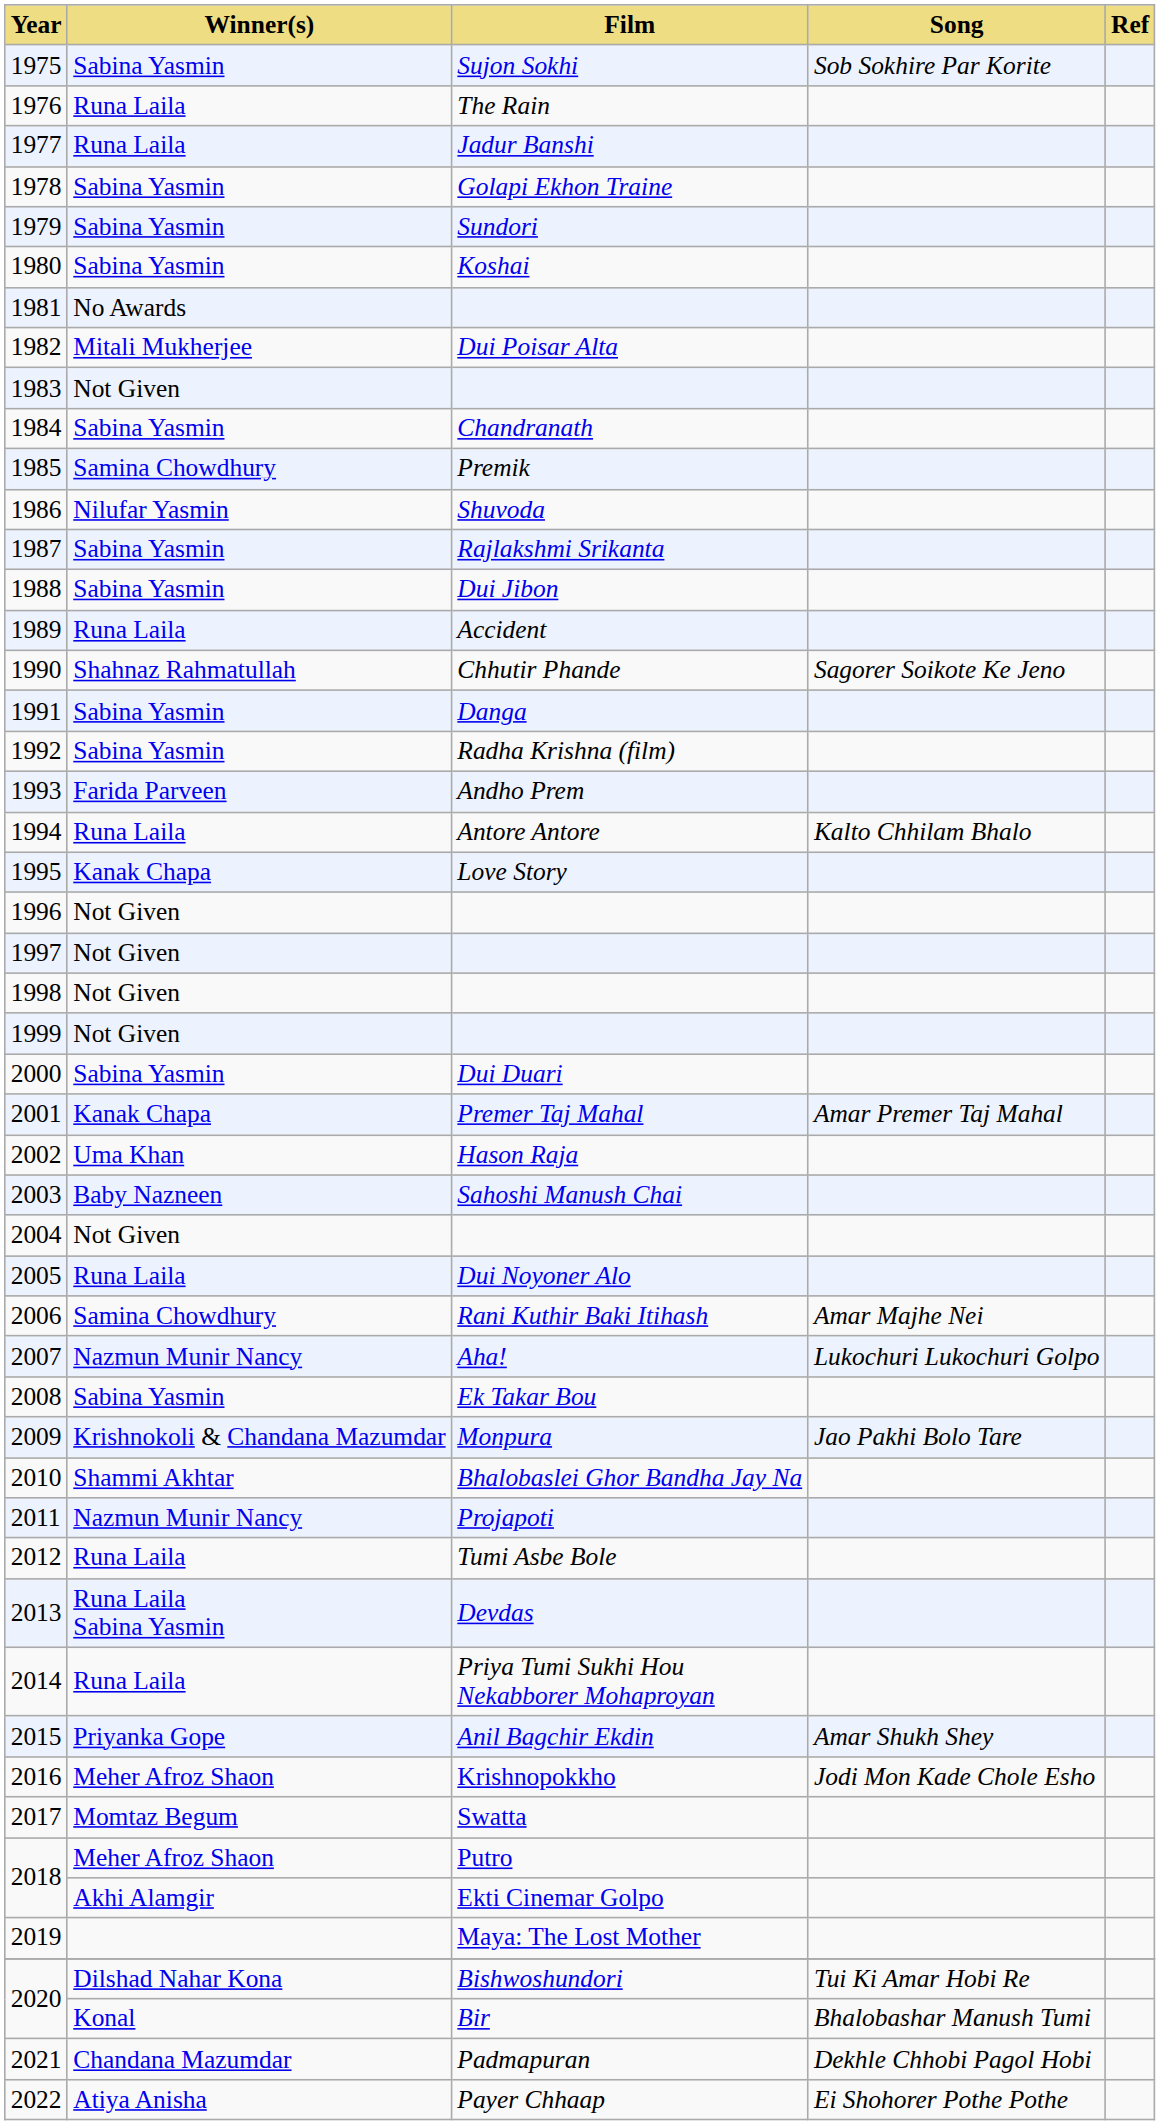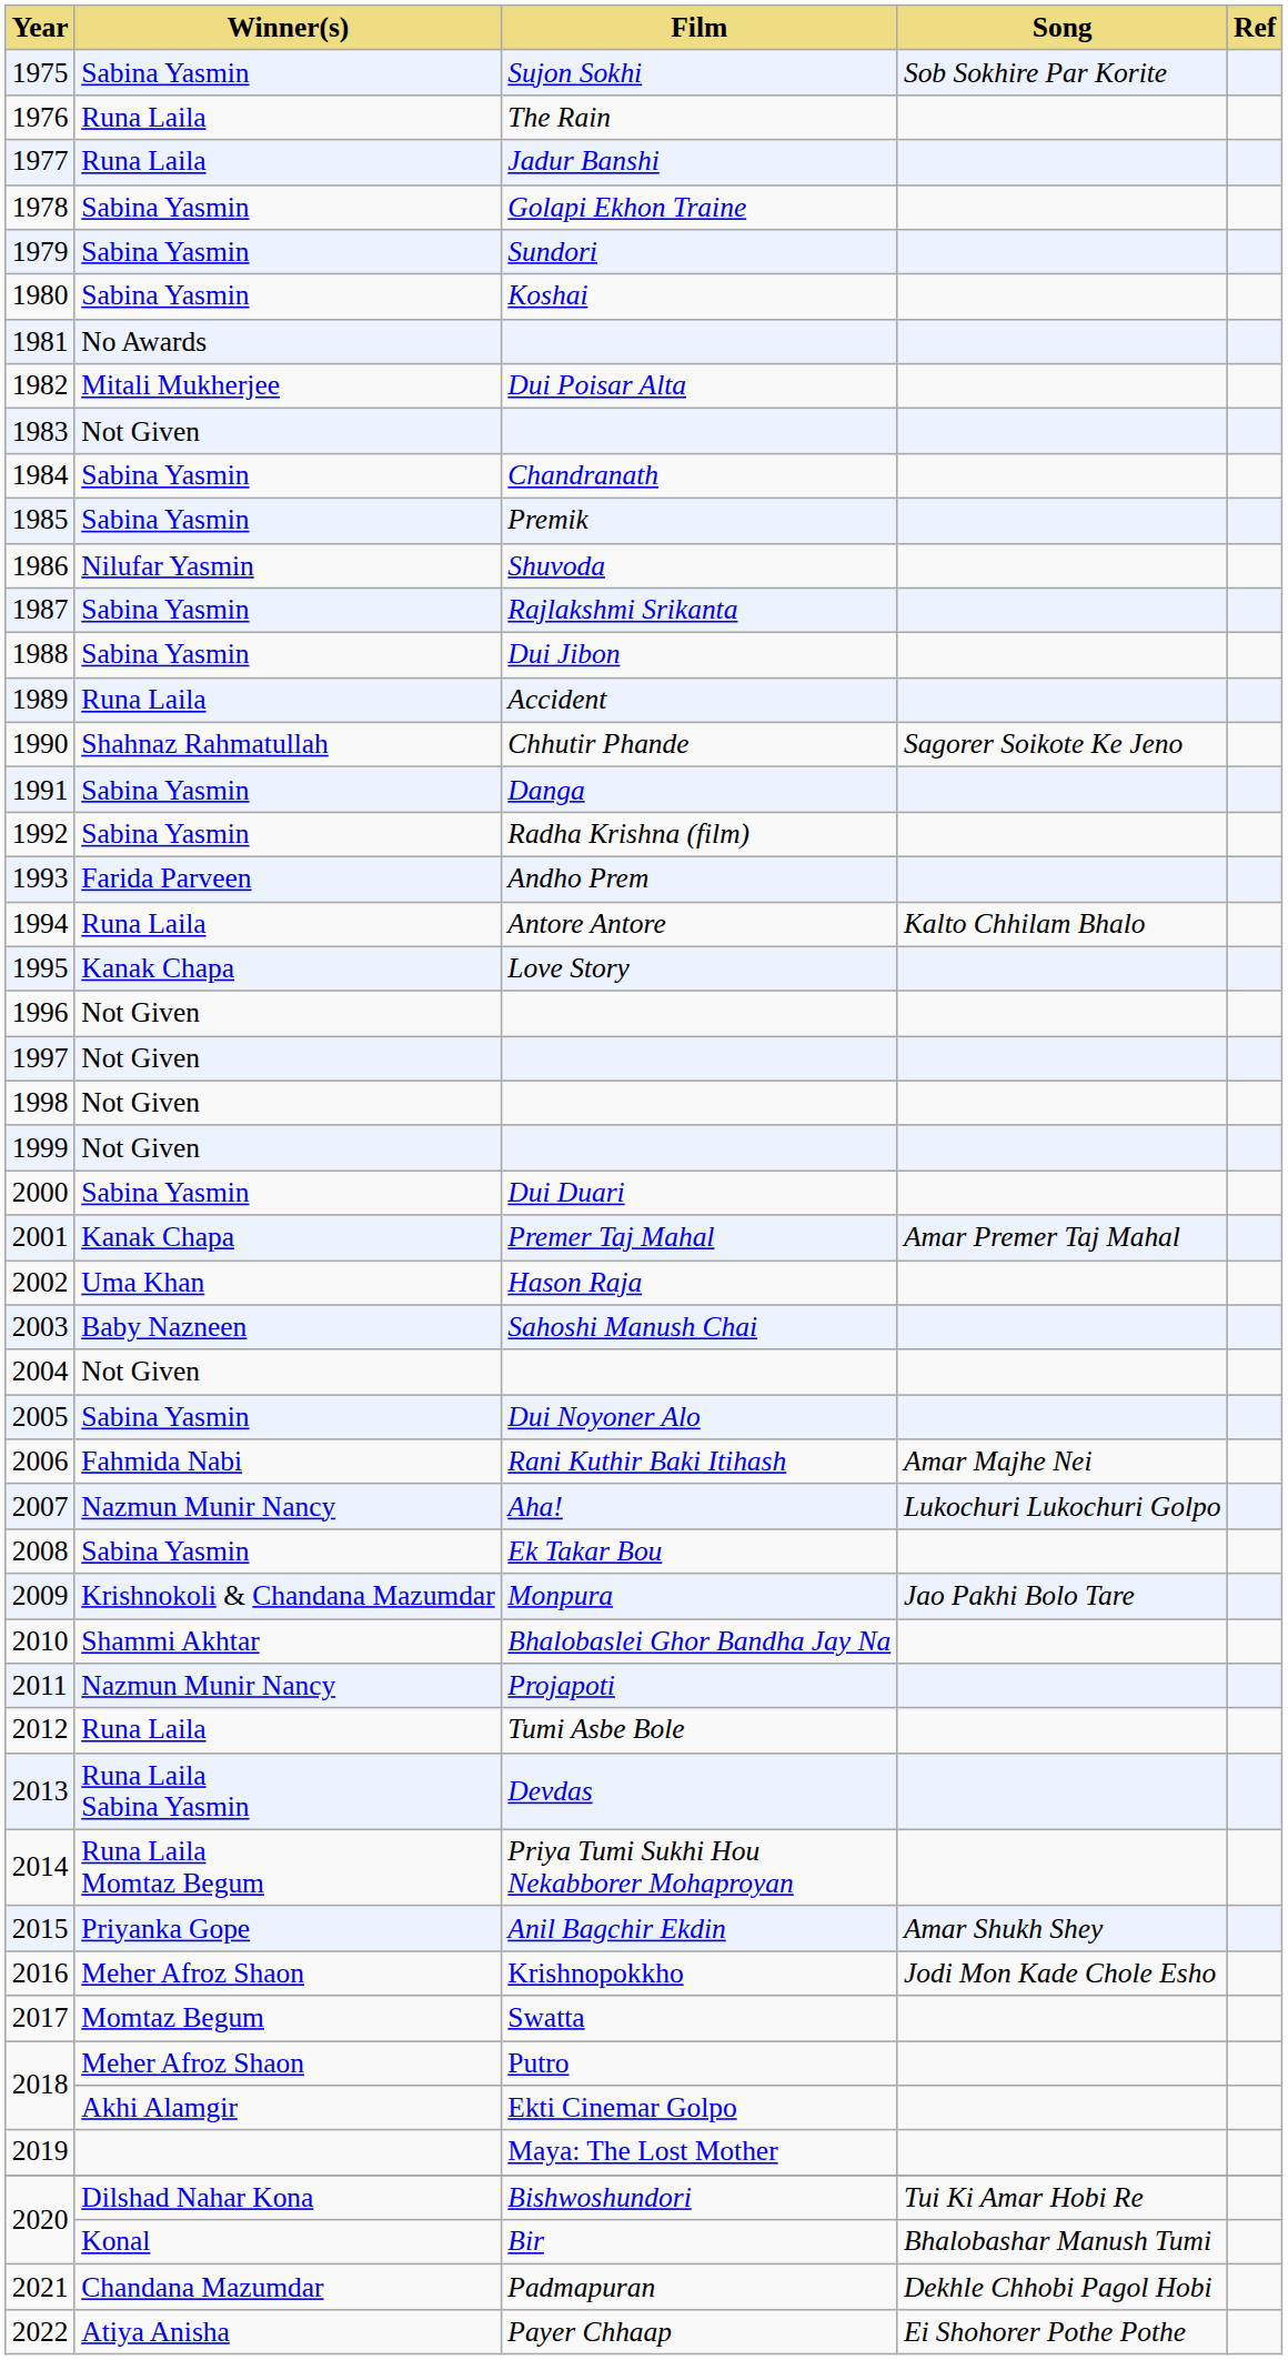 <table class="wikitable sortable">
 <tr>
 <th style="background:#EEDD82;">Year</th>
 <th style="background:#EEDD82;">Winner(s)</th>
 <th style="background:#EEDD82;">Film</th>
 <th style="background:#EEDD82;">Song</th>
 <th style="background:#EEDD82;">Ref</th>
 </tr>
 <tr bgcolor=#edf3fe>
 <td>1975</td>
 <td><a href='#'>Sabina Yasmin</a></td>
 <td><em><a href='#'>Sujon Sokhi</a></em></td>
 <td><em>Sob Sokhire Par Korite</em></td>
 <td></td>
 </tr>
 <tr>
 <td>1976</td>
 <td><a href='#'>Runa Laila</a></td>
 <td><em>The Rain</em></td>
 <td></td>
 <td></td>
 </tr>
 <tr bgcolor=#edf3fe>
 <td>1977</td>
 <td><a href='#'>Runa Laila</a></td>
 <td><em><a href='#'>Jadur Banshi</a></em></td>
 <td></td>
 <td></td>
 </tr>
 <tr>
 <td>1978</td>
 <td><a href='#'>Sabina Yasmin</a></td>
 <td><em><a href='#'>Golapi Ekhon Traine</a></em></td>
 <td></td>
 <td></td>
 </tr>
 <tr bgcolor=#edf3fe>
 <td>1979</td>
 <td><a href='#'>Sabina Yasmin</a></td>
 <td><em><a href='#'>Sundori</a></em></td>
 <td></td>
 <td></td>
 </tr>
 <tr>
 <td>1980</td>
 <td><a href='#'>Sabina Yasmin</a></td>
 <td><em><a href='#'>Koshai</a></em></td>
 <td></td>
 <td></td>
 </tr>
 <tr bgcolor=#edf3fe>
 <td>1981</td>
 <td>No Awards</td>
 <td></td>
 <td></td>
 <td></td>
 </tr>
 <tr>
 <td>1982</td>
 <td><a href='#'>Mitali Mukherjee</a></td>
 <td><em><a href='#'>Dui Poisar Alta</a></em></td>
 <td></td>
 <td></td>
 </tr>
 <tr bgcolor=#edf3fe>
 <td>1983</td>
 <td>Not Given</td>
 <td></td>
 <td></td>
 <td></td>
 </tr>
 <tr>
 <td>1984</td>
 <td><a href='#'>Sabina Yasmin</a></td>
 <td><em><a href='#'>Chandranath</a></em></td>
 <td></td>
 <td></td>
 </tr>
 <tr bgcolor=#edf3fe>
 <td>1985</td>
-<td><a href='#'>Samina Chowdhury</a></td>
+<td><a href='#'>Sabina Yasmin</a></td>
 <td><em>Premik</em></td>
 <td></td>
 <td></td>
 </tr>
 <tr>
 <td>1986</td>
 <td><a href='#'>Nilufar Yasmin</a></td>
 <td><em><a href='#'>Shuvoda</a></em></td>
 <td></td>
 <td></td>
 </tr>
 <tr bgcolor=#edf3fe>
 <td>1987</td>
 <td><a href='#'>Sabina Yasmin</a></td>
 <td><em><a href='#'>Rajlakshmi Srikanta</a></em></td>
 <td></td>
 <td></td>
 </tr>
 <tr>
 <td>1988</td>
 <td><a href='#'>Sabina Yasmin</a></td>
 <td><em><a href='#'>Dui Jibon</a></em></td>
 <td></td>
 <td></td>
 </tr>
 <tr bgcolor=#edf3fe>
 <td>1989</td>
 <td><a href='#'>Runa Laila</a></td>
 <td><em>Accident</em></td>
 <td></td>
 <td></td>
 </tr>
 <tr>
 <td>1990</td>
 <td><a href='#'>Shahnaz Rahmatullah</a></td>
 <td><em>Chhutir Phande</em></td>
 <td><em>Sagorer Soikote Ke Jeno </em></td>
 <td></td>
 </tr>
 <tr bgcolor=#edf3fe>
 <td>1991</td>
 <td><a href='#'>Sabina Yasmin</a></td>
 <td><em><a href='#'>Danga</a></em></td>
 <td></td>
 <td></td>
 </tr>
 <tr>
 <td>1992</td>
 <td><a href='#'>Sabina Yasmin</a></td>
 <td><em>Radha Krishna (film)</em></td>
 <td></td>
 <td></td>
 </tr>
 <tr bgcolor=#edf3fe>
 <td>1993</td>
 <td><a href='#'>Farida Parveen</a></td>
 <td><em>Andho Prem</em></td>
 <td></td>
 <td></td>
 </tr>
 <tr>
 <td>1994</td>
 <td><a href='#'>Runa Laila</a></td>
 <td><em>Antore Antore</em></td>
 <td><em>Kalto Chhilam Bhalo</em></td>
 <td></td>
 </tr>
 <tr bgcolor=#edf3fe>
 <td>1995</td>
 <td><a href='#'>Kanak Chapa</a></td>
 <td><em>Love Story</em></td>
 <td></td>
 <td></td>
 </tr>
 <tr>
 <td>1996</td>
 <td>Not Given</td>
 <td></td>
 <td></td>
 <td></td>
 </tr>
 <tr bgcolor=#edf3fe>
 <td>1997</td>
 <td>Not Given</td>
 <td></td>
 <td></td>
 <td></td>
 </tr>
 <tr>
 <td>1998</td>
 <td>Not Given</td>
 <td></td>
 <td></td>
 <td></td>
 </tr>
 <tr bgcolor=#edf3fe>
 <td>1999</td>
 <td>Not Given</td>
 <td></td>
 <td></td>
 <td></td>
 </tr>
 <tr>
 <td>2000</td>
 <td><a href='#'>Sabina Yasmin</a></td>
 <td><em><a href='#'>Dui Duari</a></em></td>
 <td></td>
 <td></td>
 </tr>
 <tr bgcolor=#edf3fe>
 <td>2001</td>
 <td><a href='#'>Kanak Chapa</a></td>
 <td><em><a href='#'>Premer Taj Mahal</a></em></td>
 <td><em>Amar Premer Taj Mahal</em></td>
 <td></td>
 </tr>
 <tr>
 <td>2002</td>
 <td><a href='#'>Uma Khan</a></td>
 <td><em><a href='#'>Hason Raja</a></em></td>
 <td></td>
 <td></td>
 </tr>
 <tr bgcolor=#edf3fe>
 <td>2003</td>
 <td><a href='#'>Baby Nazneen</a></td>
 <td><em><a href='#'>Sahoshi Manush Chai</a></em></td>
 <td></td>
 <td></td>
 </tr>
 <tr>
 <td>2004</td>
 <td>Not Given</td>
 <td></td>
 <td></td>
 <td></td>
 </tr>
 <tr bgcolor=#edf3fe>
 <td>2005</td>
-<td><a href='#'>Runa Laila</a></td>
+<td><a href='#'>Sabina Yasmin</a></td>
 <td><em><a href='#'>Dui Noyoner Alo</a></em></td>
 <td></td>
 <td></td>
 </tr>
 <tr>
 <td>2006</td>
-<td><a href='#'>Samina Chowdhury</a></td>
+<td><a href='#'>Fahmida Nabi</a></td>
 <td><em><a href='#'>Rani Kuthir Baki Itihash</a></em></td>
 <td><em>Amar Majhe Nei</em></td>
 <td></td>
 </tr>
 <tr bgcolor=#edf3fe>
 <td>2007</td>
 <td><a href='#'>Nazmun Munir Nancy</a></td>
 <td><em><a href='#'>Aha!</a></em></td>
 <td><em>Lukochuri Lukochuri Golpo</em></td>
 <td></td>
 </tr>
 <tr>
 <td>2008</td>
 <td><a href='#'>Sabina Yasmin</a></td>
 <td><em><a href='#'>Ek Takar Bou</a></em></td>
 <td></td>
 <td></td>
 </tr>
 <tr bgcolor=#edf3fe>
 <td>2009</td>
 <td><a href='#'>Krishnokoli</a> & <a href='#'>Chandana Mazumdar</a></td>
 <td><em><a href='#'>Monpura</a></em></td>
 <td><em>Jao Pakhi Bolo Tare</em></td>
 <td></td>
 </tr>
 <tr>
 <td>2010</td>
 <td><a href='#'>Shammi Akhtar</a></td>
 <td><em><a href='#'>Bhalobaslei Ghor Bandha Jay Na</a></em></td>
 <td></td>
 <td></td>
 </tr>
 <tr bgcolor=#edf3fe>
 <td>2011</td>
 <td><a href='#'>Nazmun Munir Nancy</a></td>
 <td><em><a href='#'>Projapoti</a></em></td>
 <td></td>
 <td></td>
 </tr>
 <tr>
 <td>2012</td>
 <td><a href='#'>Runa Laila</a></td>
 <td><em>Tumi Asbe Bole</em></td>
 <td></td>
 <td></td>
 </tr>
 <tr bgcolor=#edf3fe>
 <td>2013</td>
 <td><a href='#'>Runa Laila</a> <br> <a href='#'>Sabina Yasmin</a></td>
 <td><em><a href='#'>Devdas</a></em></td>
 <td></td>
 <td></td>
 </tr>
 <tr>
 <td>2014</td>
-<td><a href='#'>Runa Laila</a></td>
+<td><a href='#'>Runa Laila</a><br><a href='#'>Momtaz Begum</a></td>
 <td><em>Priya Tumi Sukhi Hou</em><br><em><a href='#'>Nekabborer Mohaproyan</a></em></td>
 <td></td>
 <td></td>
 </tr>
 <tr bgcolor=#edf3fe>
 <td>2015</td>
 <td><a href='#'>Priyanka Gope</a></td>
 <td><em><a href='#'>Anil Bagchir Ekdin</a></em></td>
 <td><em>Amar Shukh Shey</em></td>
 <td></td>
 </tr>
 <tr>
 <td>2016</td>
 <td><a href='#'>Meher Afroz Shaon</a></td>
 <td><a href='#'>Krishnopokkho</a></td>
 <td><em>Jodi Mon Kade Chole Esho</em></td>
 <td></td>
 </tr>
 <tr>
 <td>2017</td>
 <td><a href='#'>Momtaz Begum</a></td>
 <td><a href='#'>Swatta</a></td>
 <td></td>
 <td></td>
 </tr>
 <tr>
 <td rowspan="2">2018</td>
 <td><a href='#'>Meher Afroz Shaon</a></td>
 <td><a href='#'>Putro</a></td>
 <td></td>
 <td></td>
 </tr>
 <tr>
 <td><a href='#'>Akhi Alamgir</a></td>
 <td><a href='#'>Ekti Cinemar Golpo</a></td>
 <td></td>
 <td></td>
 </tr>
 <tr>
 <td>2019</td>
 <td></td>
 <td><a href='#'>Maya: The Lost Mother</a></td>
 <td></td>
 <td></td>
 </tr>
 <tr bgcolor=#edf3fe>
 </tr>
 <tr>
 <td rowspan="2">2020</td>
 <td><a href='#'>Dilshad Nahar Kona</a></td>
 <td><em><a href='#'>Bishwoshundori</a></em></td>
 <td><em>Tui Ki Amar Hobi Re</em></td>
 <td></td>
 </tr>
 <tr>
 <td><a href='#'>Konal</a></td>
 <td><em><a href='#'>Bir</a></em></td>
 <td><em>Bhalobashar Manush Tumi</em></td>
 <td></td>
 </tr>
 <tr>
 <td>2021</td>
 <td><a href='#'>Chandana Mazumdar</a></td>
 <td><em>Padmapuran</em></td>
 <td><em>Dekhle Chhobi Pagol Hobi</em></td>
 <td></td>
 </tr>
 <tr>
 <td>2022</td>
 <td><a href='#'>Atiya Anisha</a></td>
 <td><em>Payer Chhaap</em></td>
 <td><em>Ei Shohorer Pothe Pothe</em></td>
 <td></td>
 </tr>
 </table>
